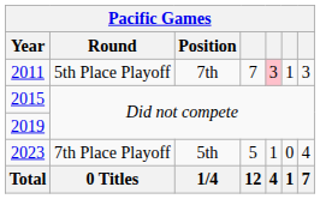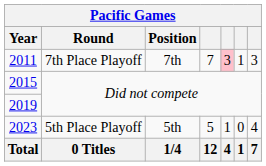 <table class="wikitable" style="text-align: center;">
 <tr>
 <th colspan=7><a href='#'>Pacific Games</a></th>
 </tr>
 <tr>
 <th>Year</th>
 <th>Round</th>
 <th>Position</th>
 <th></th>
 <th></th>
 <th></th>
 <th></th>
 </tr>
 <tr>
 <td> <a href='#'>2011</a></td>
-<td>5th Place Playoff</td>
+<td>7th Place Playoff</td>
 <td>7th</td>
 <td>7</td>
 <td style="background: pink;">3</td>
 <td>1</td>
 <td>3</td>
 </tr>
 <tr>
 <td> <a href='#'>2015</a></td>
 <td colspan="6" rowspan="2"><em>Did not compete</em></td>
 </tr>
 <tr>
 <td> <a href='#'>2019</a></td>
 </tr>
 <tr>
 <td> <a href='#'>2023</a></td>
-<td>7th Place Playoff</td>
+<td>5th Place Playoff</td>
 <td>5th</td>
 <td>5</td>
 <td>1</td>
 <td>0</td>
 <td>4</td>
 </tr>
 <tr>
 <th>Total</th>
 <th>0 Titles</th>
 <th>1/4</th>
 <th>12</th>
 <th>4</th>
 <th>1</th>
 <th>7</th>
 </tr>
 </table>
